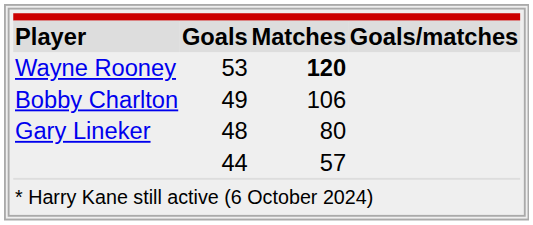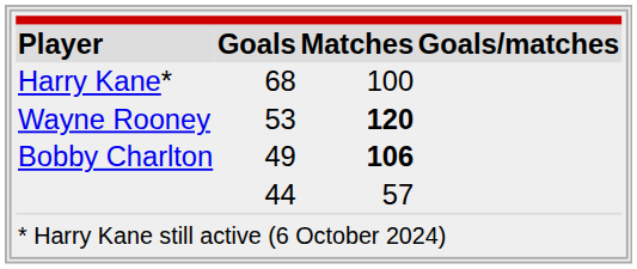 <table Align=right Cellspacing=0 style="font-size:80%;text-align:right;background:#efefef;border:3px double #aaa;padding:2px;margin-left:5px">
 <tr style=padding:2px;>
 <td Colspan=4 style=background:#CC0000;color:#ffffff;text-align:left;padding:2px;font-weight:bold;> </td>
 </tr>
 <tr style=font-weight:bold;text-align:left;background:#DDD;padding:2px;>
 <td>Player</td>
 <td>Goals</td>
 <td>Matches</td>
 <td>Goals/matches</td>
 </tr>
 <tr>
+<td align=left><a href='#'>Harry Kane</a>*</td>
+<td>68</td>
+<td>100</td>
+<td></td>
+</tr>
+<tr>
 <td align=left><a href='#'>Wayne Rooney</a></td>
 <td>53</td>
 <td><strong>120</strong></td>
 <td></td>
 </tr>
 <tr>
 <td align=left><a href='#'>Bobby Charlton</a></td>
 <td>49</td>
-<td>106</td>
-<td></td>
-</tr>
-<tr>
-<td align=left><a href='#'>Gary Lineker</a></td>
-<td>48</td>
-<td>80</td>
+<td><strong>106</strong></td>
 <td></td>
 </tr>
 <tr>
 <td align=left></td>
 <td>44</td>
 <td>57</td>
 <td></td>
 </tr>
 <tr>
 <td colspan=4 align=left style="border-top:1px #ddd solid;"><small>* Harry Kane still active (6 October 2024)</small></td>
 </tr>
 </table>
